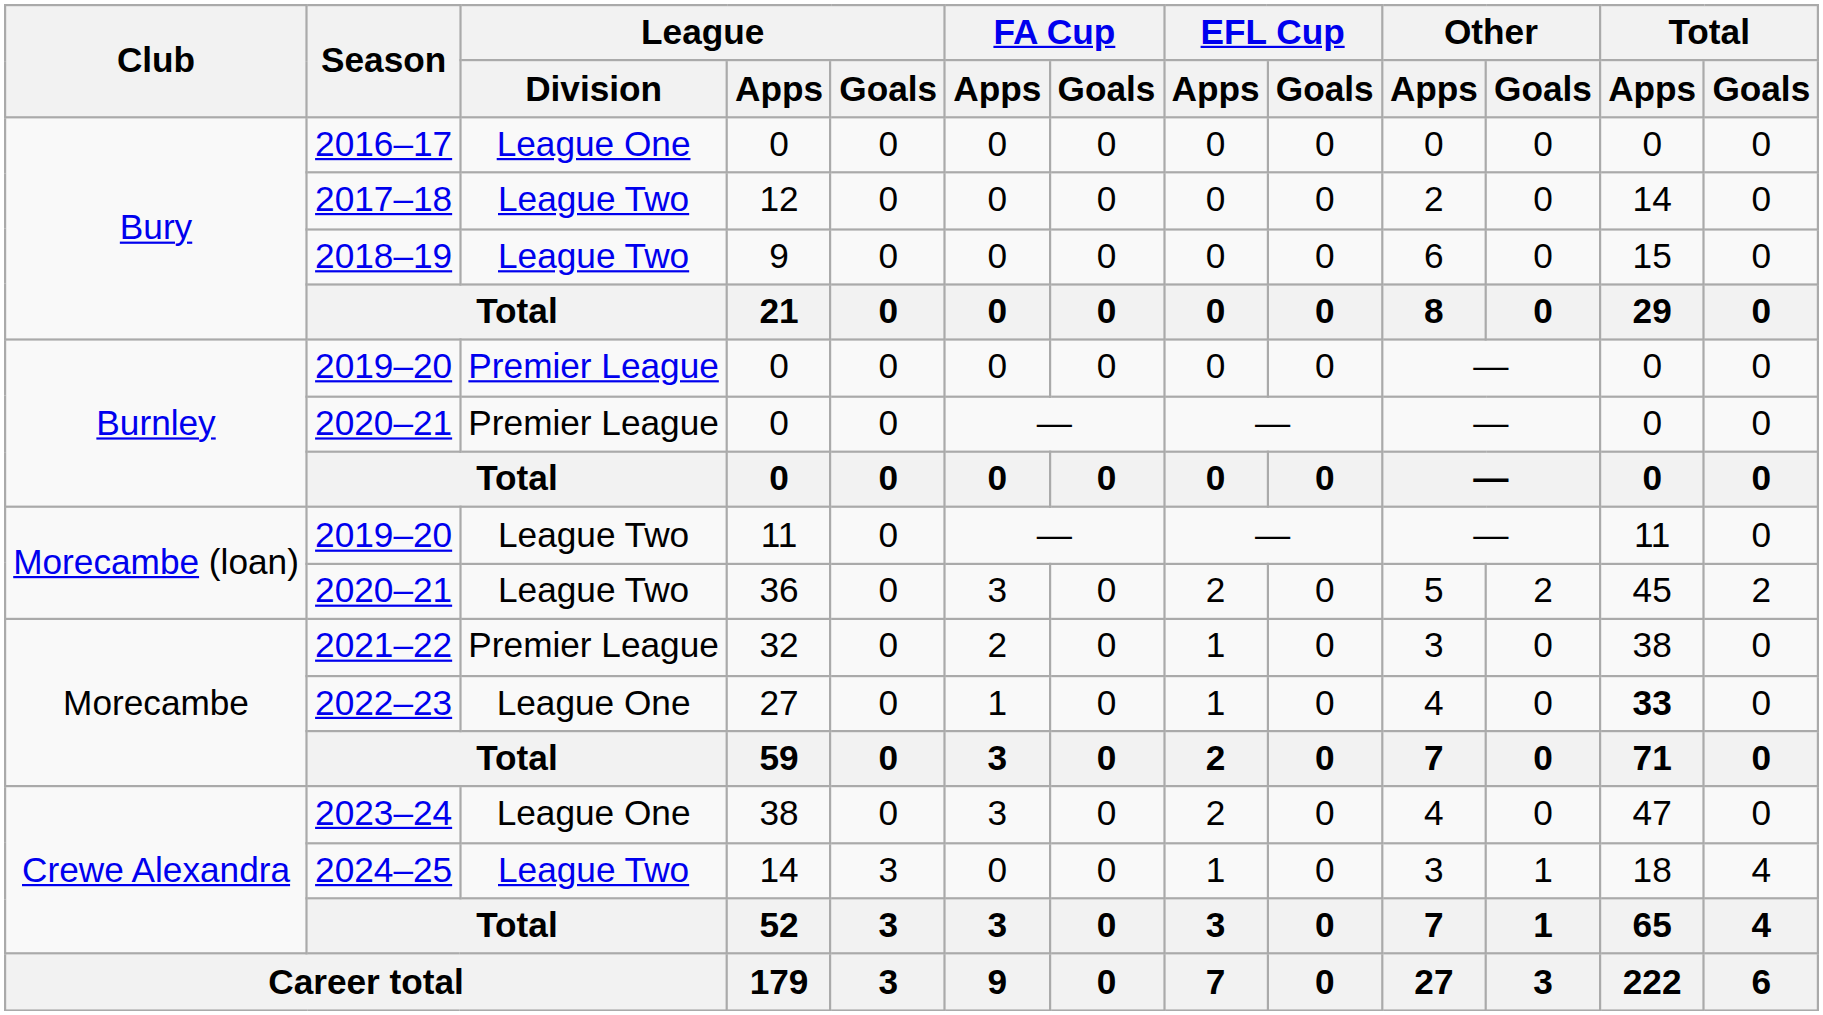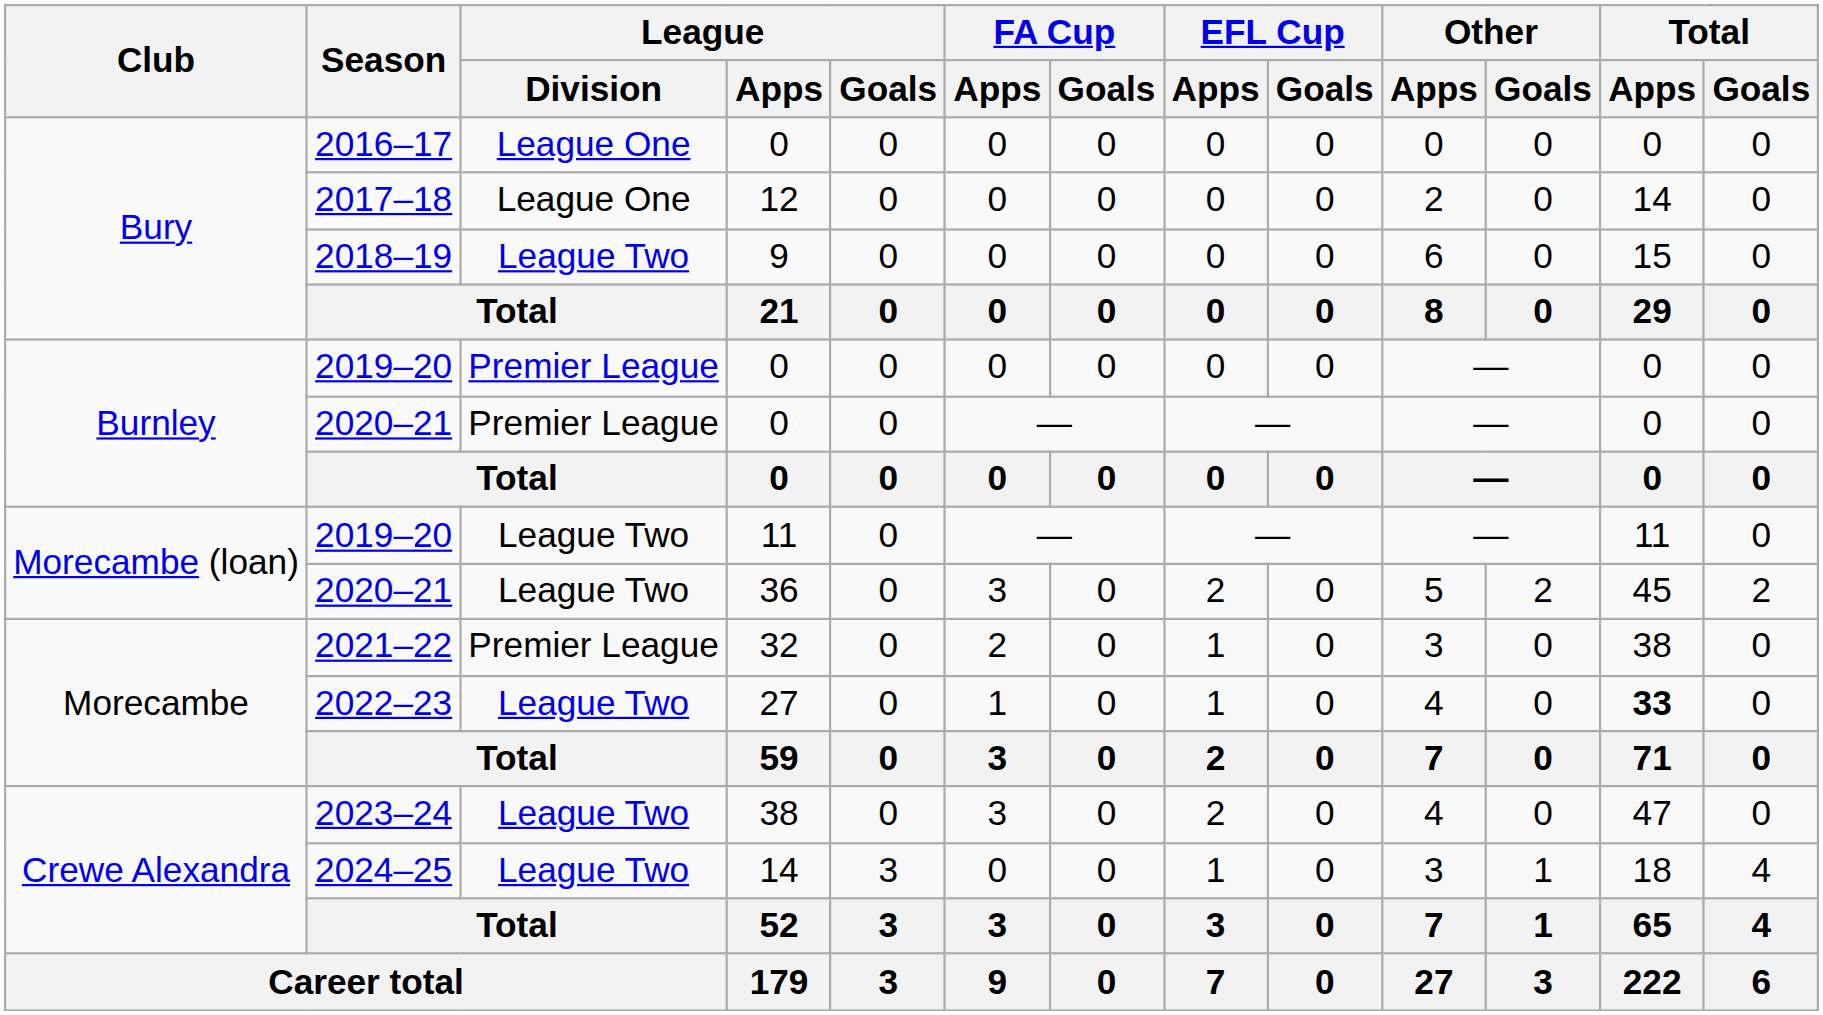 <table class=wikitable style=text-align:center>
 <tr>
 <th rowspan=2>Club</th>
 <th rowspan=2>Season</th>
 <th colspan=3>League</th>
 <th colspan=2><a href='#'>FA Cup</a></th>
 <th colspan=2><a href='#'>EFL Cup</a></th>
 <th colspan=2>Other</th>
 <th colspan=2>Total</th>
 </tr>
 <tr>
 <th>Division</th>
 <th>Apps</th>
 <th>Goals</th>
 <th>Apps</th>
 <th>Goals</th>
 <th>Apps</th>
 <th>Goals</th>
 <th>Apps</th>
 <th>Goals</th>
 <th>Apps</th>
 <th>Goals</th>
 </tr>
 <tr>
 <td rowspan=4><a href='#'>Bury</a></td>
 <td><a href='#'>2016–17</a></td>
 <td><a href='#'>League One</a></td>
 <td>0</td>
 <td>0</td>
 <td>0</td>
 <td>0</td>
 <td>0</td>
 <td>0</td>
 <td>0</td>
 <td>0</td>
 <td>0</td>
 <td>0</td>
 </tr>
 <tr>
 <td><a href='#'>2017–18</a></td>
-<td><a href='#'>League Two</a></td>
+<td>League One</td>
 <td>12</td>
 <td>0</td>
 <td>0</td>
 <td>0</td>
 <td>0</td>
 <td>0</td>
 <td>2</td>
 <td>0</td>
 <td>14</td>
 <td>0</td>
 </tr>
 <tr>
 <td><a href='#'>2018–19</a></td>
 <td><a href='#'>League Two</a></td>
 <td>9</td>
 <td>0</td>
 <td>0</td>
 <td>0</td>
 <td>0</td>
 <td>0</td>
 <td>6</td>
 <td>0</td>
 <td>15</td>
 <td>0</td>
 </tr>
 <tr>
 <th colspan=2>Total</th>
 <th>21</th>
 <th>0</th>
 <th>0</th>
 <th>0</th>
 <th>0</th>
 <th>0</th>
 <th>8</th>
 <th>0</th>
 <th>29</th>
 <th>0</th>
 </tr>
 <tr>
 <td rowspan=3><a href='#'>Burnley</a></td>
 <td><a href='#'>2019–20</a></td>
 <td><a href='#'>Premier League</a></td>
 <td>0</td>
 <td>0</td>
 <td>0</td>
 <td>0</td>
 <td>0</td>
 <td>0</td>
 <td colspan=2>—</td>
 <td>0</td>
 <td>0</td>
 </tr>
 <tr>
 <td><a href='#'>2020–21</a></td>
 <td>Premier League</td>
 <td>0</td>
 <td>0</td>
 <td colspan=2>—</td>
 <td colspan=2>—</td>
 <td colspan=2>—</td>
 <td>0</td>
 <td>0</td>
 </tr>
 <tr>
 <th colspan=2>Total</th>
 <th>0</th>
 <th>0</th>
 <th>0</th>
 <th>0</th>
 <th>0</th>
 <th>0</th>
 <th colspan=2>—</th>
 <th>0</th>
 <th>0</th>
 </tr>
 <tr>
 <td rowspan=2><a href='#'>Morecambe</a> (loan)</td>
 <td><a href='#'>2019–20</a></td>
 <td>League Two</td>
 <td>11</td>
 <td>0</td>
 <td colspan=2>—</td>
 <td colspan=2>—</td>
 <td colspan=2>—</td>
 <td>11</td>
 <td>0</td>
 </tr>
 <tr>
 <td><a href='#'>2020–21</a></td>
 <td>League Two</td>
 <td>36</td>
 <td>0</td>
 <td>3</td>
 <td>0</td>
 <td>2</td>
 <td>0</td>
 <td>5</td>
 <td>2</td>
 <td>45</td>
 <td>2</td>
 </tr>
 <tr>
 <td rowspan = "3">Morecambe</td>
 <td><a href='#'>2021–22</a></td>
 <td>Premier League</td>
 <td>32</td>
 <td>0</td>
 <td>2</td>
 <td>0</td>
 <td>1</td>
 <td>0</td>
 <td>3</td>
 <td>0</td>
 <td>38</td>
 <td>0</td>
 </tr>
 <tr>
 <td><a href='#'>2022–23</a></td>
-<td>League One</td>
+<td><a href='#'>League Two</a></td>
 <td>27</td>
 <td>0</td>
 <td>1</td>
 <td>0</td>
 <td>1</td>
 <td>0</td>
 <td>4</td>
 <td>0</td>
 <td><strong>33</strong></td>
 <td>0</td>
 </tr>
 <tr>
 <th colspan=2>Total</th>
 <th>59</th>
 <th>0</th>
 <th>3</th>
 <th>0</th>
 <th>2</th>
 <th>0</th>
 <th>7</th>
 <th>0</th>
 <th>71</th>
 <th>0</th>
 </tr>
 <tr>
 <td rowspan=3><a href='#'>Crewe Alexandra</a></td>
 <td><a href='#'>2023–24</a></td>
-<td>League One</td>
+<td><a href='#'>League Two</a></td>
 <td>38</td>
 <td>0</td>
 <td>3</td>
 <td>0</td>
 <td>2</td>
 <td>0</td>
 <td>4</td>
 <td>0</td>
 <td>47</td>
 <td>0</td>
 </tr>
 <tr>
 <td><a href='#'>2024–25</a></td>
 <td><a href='#'>League Two</a></td>
 <td>14</td>
 <td>3</td>
 <td>0</td>
 <td>0</td>
 <td>1</td>
 <td>0</td>
 <td>3</td>
 <td>1</td>
 <td>18</td>
 <td>4</td>
 </tr>
 <tr>
 <th colspan=2>Total</th>
 <th>52</th>
 <th>3</th>
 <th>3</th>
 <th>0</th>
 <th>3</th>
 <th>0</th>
 <th>7</th>
 <th>1</th>
 <th>65</th>
 <th>4</th>
 </tr>
 <tr>
 <th colspan=3>Career total</th>
 <th>179</th>
 <th>3</th>
 <th>9</th>
 <th>0</th>
 <th>7</th>
 <th>0</th>
 <th>27</th>
 <th>3</th>
 <th>222</th>
 <th>6</th>
 </tr>
 </table>
